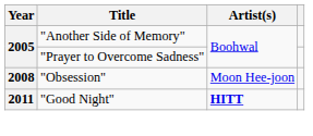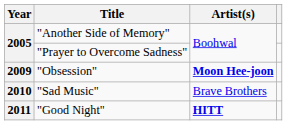 <table class="wikitable plainrowheaders">
 <tr>
 <th scope="col">Year</th>
 <th scope="col">Title</th>
 <th scope="col">Artist(s)</th>
 <th scope="col" class="unsortable"></th>
 </tr>
 <tr>
 <th scope="row" rowspan="2">2005</th>
 <td>"Another Side of Memory" </td>
 <td rowspan="2"><a href='#'>Boohwal</a></td>
 <td></td>
 </tr>
 <tr>
 <td>"Prayer to Overcome Sadness" </td>
 <td></td>
 </tr>
 <tr>
-<th scope="row">2008</th>
+<th scope="row">2009</th>
 <td>"Obsession"</td>
-<td><a href='#'>Moon Hee-joon</a></td>
+<td><strong><a href='#'>Moon Hee-joon</a></strong></td>
+<td></td>
+</tr>
+<tr>
+<th scope="row">2010</th>
+<td> "Sad Music"</td>
+<td><a href='#'>Brave Brothers</a></td>
 <td></td>
 </tr>
 <tr>
 <th scope="row">2011</th>
 <td>"Good Night"</td>
 <td><strong><a href='#'>HITT</a></strong></td>
 <td></td>
 </tr>
 </table>
